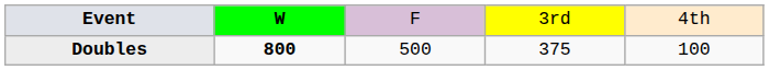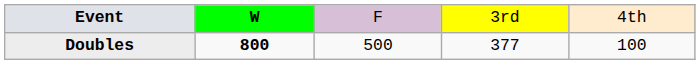 <table class=wikitable style=font-size:90%;text-align:center>
 <tr>
 <td style="width:130px; background:#dfe2e9;"><strong>Event</strong></td>
 <td style="width:80px; background:lime;"><strong>W</strong></td>
 <td style="width:85px; background:thistle;">F</td>
 <td style="width:85px; background:#ff0;">3rd</td>
 <td style="width:85px; background:#ffebcd;">4th</td>
 </tr>
 <tr>
 <th style="background:#ededed;">Doubles</th>
 <td><strong>800</strong></td>
 <td>500</td>
-<td>375</td>
+<td>377</td>
 <td>100</td>
 </tr>
 </table>
